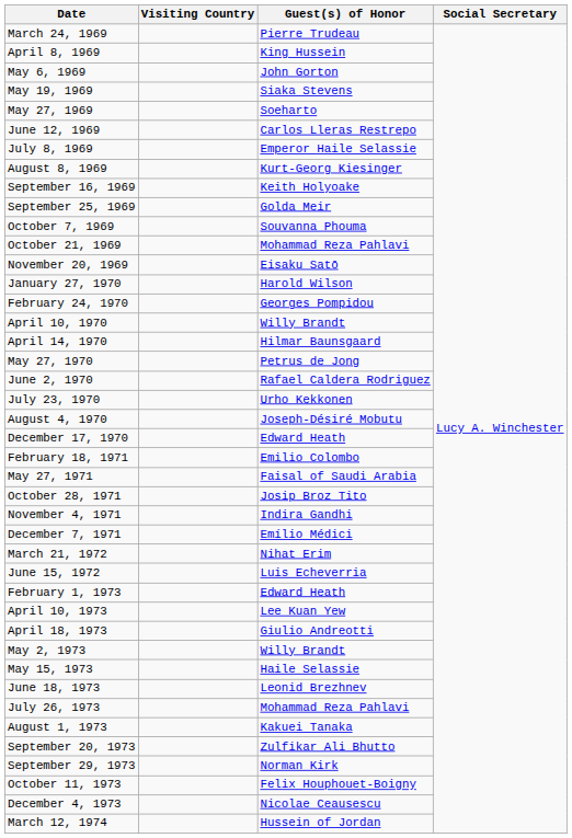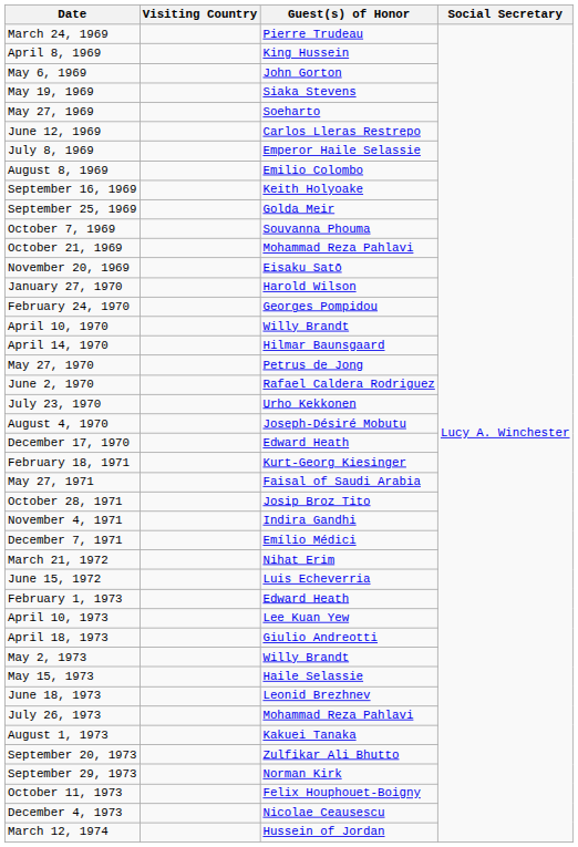 <table class="wikitable">
 <tr>
 <th>Date</th>
 <th>Visiting Country</th>
 <th>Guest(s) of Honor</th>
 <th>Social Secretary</th>
 </tr>
 <tr>
 <td>March 24, 1969</td>
 <td></td>
 <td><a href='#'>Pierre Trudeau</a></td>
 <td rowspan="42"><a href='#'>Lucy A. Winchester</a></td>
 </tr>
 <tr>
 <td>April 8, 1969</td>
 <td></td>
 <td><a href='#'>King Hussein</a></td>
 </tr>
 <tr>
 <td>May 6, 1969</td>
 <td></td>
 <td><a href='#'>John Gorton</a></td>
 </tr>
 <tr>
 <td>May 19, 1969</td>
 <td></td>
 <td><a href='#'>Siaka Stevens</a></td>
 </tr>
 <tr>
 <td>May 27, 1969</td>
 <td></td>
 <td><a href='#'>Soeharto</a></td>
 </tr>
 <tr>
 <td>June 12, 1969</td>
 <td></td>
 <td><a href='#'>Carlos Lleras Restrepo</a></td>
 </tr>
 <tr>
 <td>July 8, 1969</td>
 <td></td>
 <td><a href='#'>Emperor Haile Selassie</a></td>
 </tr>
 <tr>
 <td>August 8, 1969</td>
 <td></td>
-<td><a href='#'>Kurt-Georg Kiesinger</a></td>
+<td><a href='#'>Emilio Colombo</a></td>
 </tr>
 <tr>
 <td>September 16, 1969</td>
 <td></td>
 <td><a href='#'>Keith Holyoake</a></td>
 </tr>
 <tr>
 <td>September 25, 1969</td>
 <td></td>
 <td><a href='#'>Golda Meir</a></td>
 </tr>
 <tr>
 <td>October 7, 1969</td>
 <td></td>
 <td><a href='#'>Souvanna Phouma</a></td>
 </tr>
 <tr>
 <td>October 21, 1969</td>
 <td></td>
 <td><a href='#'>Mohammad Reza Pahlavi</a></td>
 </tr>
 <tr>
 <td>November 20, 1969</td>
 <td></td>
 <td><a href='#'>Eisaku Satō</a></td>
 </tr>
 <tr>
 <td>January 27, 1970</td>
 <td></td>
 <td><a href='#'>Harold Wilson</a></td>
 </tr>
 <tr>
 <td>February 24, 1970</td>
 <td></td>
 <td><a href='#'>Georges Pompidou</a></td>
 </tr>
 <tr>
 <td>April 10, 1970</td>
 <td></td>
 <td><a href='#'>Willy Brandt</a></td>
 </tr>
 <tr>
 <td>April 14, 1970</td>
 <td></td>
 <td><a href='#'>Hilmar Baunsgaard</a></td>
 </tr>
 <tr>
 <td>May 27, 1970</td>
 <td></td>
 <td><a href='#'>Petrus de Jong</a></td>
 </tr>
 <tr>
 <td>June 2, 1970</td>
 <td></td>
 <td><a href='#'>Rafael Caldera Rodriguez</a></td>
 </tr>
 <tr>
 <td>July 23, 1970</td>
 <td></td>
 <td><a href='#'>Urho Kekkonen</a></td>
 </tr>
 <tr>
 <td>August 4, 1970</td>
 <td></td>
 <td><a href='#'>Joseph-Désiré Mobutu</a></td>
 </tr>
 <tr>
 <td>December 17, 1970</td>
 <td></td>
 <td><a href='#'>Edward Heath</a></td>
 </tr>
 <tr>
 <td>February 18, 1971</td>
 <td></td>
-<td><a href='#'>Emilio Colombo</a></td>
+<td><a href='#'>Kurt-Georg Kiesinger</a></td>
 </tr>
 <tr>
 <td>May 27, 1971</td>
 <td></td>
 <td><a href='#'>Faisal of Saudi Arabia</a></td>
 </tr>
 <tr>
 <td>October 28, 1971</td>
 <td></td>
 <td><a href='#'>Josip Broz Tito</a></td>
 </tr>
 <tr>
 <td>November 4, 1971</td>
 <td></td>
 <td><a href='#'>Indira Gandhi</a></td>
 </tr>
 <tr>
 <td>December 7, 1971</td>
 <td></td>
 <td><a href='#'>Emílio Médici</a></td>
 </tr>
 <tr>
 <td>March 21, 1972</td>
 <td></td>
 <td><a href='#'>Nihat Erim</a></td>
 </tr>
 <tr>
 <td>June 15, 1972</td>
 <td></td>
 <td><a href='#'>Luis Echeverria</a></td>
 </tr>
 <tr>
 <td>February 1, 1973</td>
 <td></td>
 <td><a href='#'>Edward Heath</a></td>
 </tr>
 <tr>
 <td>April 10, 1973</td>
 <td></td>
 <td><a href='#'>Lee Kuan Yew</a></td>
 </tr>
 <tr>
 <td>April 18, 1973</td>
 <td></td>
 <td><a href='#'>Giulio Andreotti</a></td>
 </tr>
 <tr>
 <td>May 2, 1973</td>
 <td></td>
 <td><a href='#'>Willy Brandt</a></td>
 </tr>
 <tr>
 <td>May 15, 1973</td>
 <td></td>
 <td><a href='#'>Haile Selassie</a></td>
 </tr>
 <tr>
 <td>June 18, 1973</td>
 <td></td>
 <td><a href='#'>Leonid Brezhnev</a></td>
 </tr>
 <tr>
 <td>July 26, 1973</td>
 <td></td>
 <td><a href='#'>Mohammad Reza Pahlavi</a></td>
 </tr>
 <tr>
 <td>August 1, 1973</td>
 <td></td>
 <td><a href='#'>Kakuei Tanaka</a></td>
 </tr>
 <tr>
 <td>September 20, 1973</td>
 <td></td>
 <td><a href='#'>Zulfikar Ali Bhutto</a></td>
 </tr>
 <tr>
 <td>September 29, 1973</td>
 <td></td>
 <td><a href='#'>Norman Kirk</a></td>
 </tr>
 <tr>
 <td>October 11, 1973</td>
 <td></td>
 <td><a href='#'>Felix Houphouet-Boigny</a></td>
 </tr>
 <tr>
 <td>December 4, 1973</td>
 <td></td>
 <td><a href='#'>Nicolae Ceausescu</a></td>
 </tr>
 <tr>
 <td>March 12, 1974 </td>
 <td></td>
 <td><a href='#'>Hussein of Jordan</a></td>
 </tr>
 </table>
